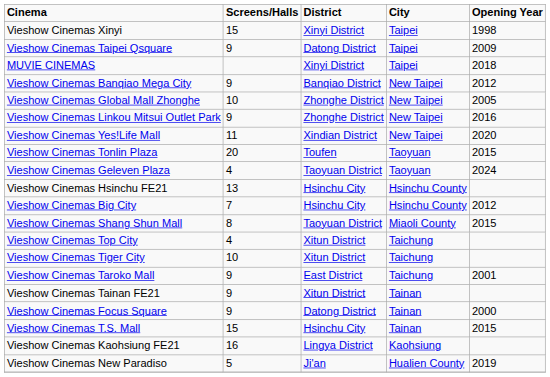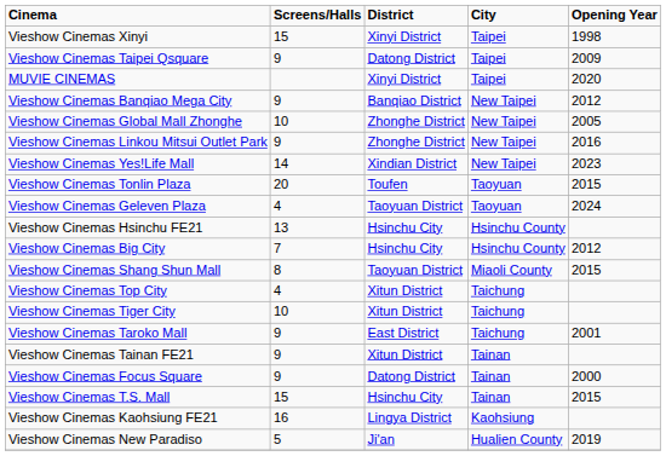 <table class="wikitable sortable" style="text-align:left">
 <tr>
 <td><strong>Cinema</strong></td>
 <td><strong>Screens/Halls</strong></td>
 <td><strong>District</strong></td>
 <td><strong>City</strong></td>
 <td><strong>Opening Year</strong></td>
 </tr>
 <tr>
 <td>Vieshow Cinemas Xinyi</td>
 <td>15</td>
 <td><a href='#'>Xinyi District</a></td>
 <td><a href='#'>Taipei</a></td>
 <td>1998</td>
 </tr>
 <tr>
 <td><a href='#'>Vieshow Cinemas Taipei Qsquare</a></td>
 <td>9</td>
 <td><a href='#'>Datong District</a></td>
 <td><a href='#'>Taipei</a></td>
 <td>2009</td>
 </tr>
 <tr>
 <td><a href='#'>MUVIE CINEMAS</a></td>
 <td></td>
 <td><a href='#'>Xinyi District</a></td>
 <td><a href='#'>Taipei</a></td>
-<td>2018</td>
+<td>2020</td>
 </tr>
 <tr>
 <td><a href='#'>Vieshow Cinemas Banqiao Mega City</a></td>
 <td>9</td>
 <td><a href='#'>Banqiao District</a></td>
 <td><a href='#'>New Taipei</a></td>
 <td>2012</td>
 </tr>
 <tr>
 <td><a href='#'>Vieshow Cinemas Global Mall Zhonghe</a></td>
 <td>10</td>
 <td><a href='#'>Zhonghe District</a></td>
 <td><a href='#'>New Taipei</a></td>
 <td>2005</td>
 </tr>
 <tr>
 <td><a href='#'>Vieshow Cinemas Linkou Mitsui Outlet Park</a></td>
 <td>9</td>
 <td><a href='#'>Zhonghe District</a></td>
 <td><a href='#'>New Taipei</a></td>
 <td>2016</td>
 </tr>
 <tr>
 <td><a href='#'>Vieshow Cinemas Yes!Life Mall</a></td>
-<td>11</td>
+<td>14</td>
 <td><a href='#'>Xindian District</a></td>
 <td><a href='#'>New Taipei</a></td>
-<td>2020</td>
+<td>2023</td>
 </tr>
 <tr>
 <td><a href='#'>Vieshow Cinemas Tonlin Plaza</a></td>
 <td>20</td>
 <td><a href='#'>Toufen</a></td>
 <td><a href='#'>Taoyuan</a></td>
 <td>2015</td>
 </tr>
 <tr>
 <td><a href='#'>Vieshow Cinemas Geleven Plaza</a></td>
 <td>4</td>
 <td><a href='#'>Taoyuan District</a></td>
 <td><a href='#'>Taoyuan</a></td>
 <td>2024</td>
 </tr>
 <tr>
 <td>Vieshow Cinemas Hsinchu FE21</td>
 <td>13</td>
 <td><a href='#'>Hsinchu City</a></td>
 <td><a href='#'>Hsinchu County</a></td>
 <td></td>
 </tr>
 <tr>
 <td><a href='#'>Vieshow Cinemas Big City</a></td>
 <td>7</td>
 <td><a href='#'>Hsinchu City</a></td>
 <td><a href='#'>Hsinchu County</a></td>
 <td>2012</td>
 </tr>
 <tr>
 <td><a href='#'>Vieshow Cinemas Shang Shun Mall</a></td>
 <td>8</td>
 <td><a href='#'>Taoyuan District</a></td>
 <td><a href='#'>Miaoli County</a></td>
 <td>2015</td>
 </tr>
 <tr>
 <td><a href='#'>Vieshow Cinemas Top City</a></td>
 <td>4</td>
 <td><a href='#'>Xitun District</a></td>
 <td><a href='#'>Taichung</a></td>
 <td></td>
 </tr>
 <tr>
 <td><a href='#'>Vieshow Cinemas Tiger City</a></td>
 <td>10</td>
 <td><a href='#'>Xitun District</a></td>
 <td><a href='#'>Taichung</a></td>
 <td></td>
 </tr>
 <tr>
 <td><a href='#'>Vieshow Cinemas Taroko Mall</a></td>
 <td>9</td>
 <td><a href='#'>East District</a></td>
 <td><a href='#'>Taichung</a></td>
 <td>2001</td>
 </tr>
 <tr>
 <td>Vieshow Cinemas Tainan FE21</td>
 <td>9</td>
 <td><a href='#'>Xitun District</a></td>
 <td><a href='#'>Tainan</a></td>
 <td></td>
 </tr>
 <tr>
 <td><a href='#'>Vieshow Cinemas Focus Square</a></td>
 <td>9</td>
 <td><a href='#'>Datong District</a></td>
 <td><a href='#'>Tainan</a></td>
 <td>2000</td>
 </tr>
 <tr>
 <td><a href='#'>Vieshow Cinemas T.S. Mall</a></td>
 <td>15</td>
 <td><a href='#'>Hsinchu City</a></td>
 <td><a href='#'>Tainan</a></td>
 <td>2015</td>
 </tr>
 <tr>
 <td>Vieshow Cinemas Kaohsiung FE21</td>
 <td>16</td>
 <td><a href='#'>Lingya District</a></td>
 <td><a href='#'>Kaohsiung</a></td>
 <td></td>
 </tr>
 <tr>
 <td>Vieshow Cinemas New Paradiso</td>
 <td>5</td>
 <td><a href='#'>Ji'an</a></td>
 <td><a href='#'>Hualien County</a></td>
 <td>2019</td>
 </tr>
 <tr>
 </tr>
 </table>
